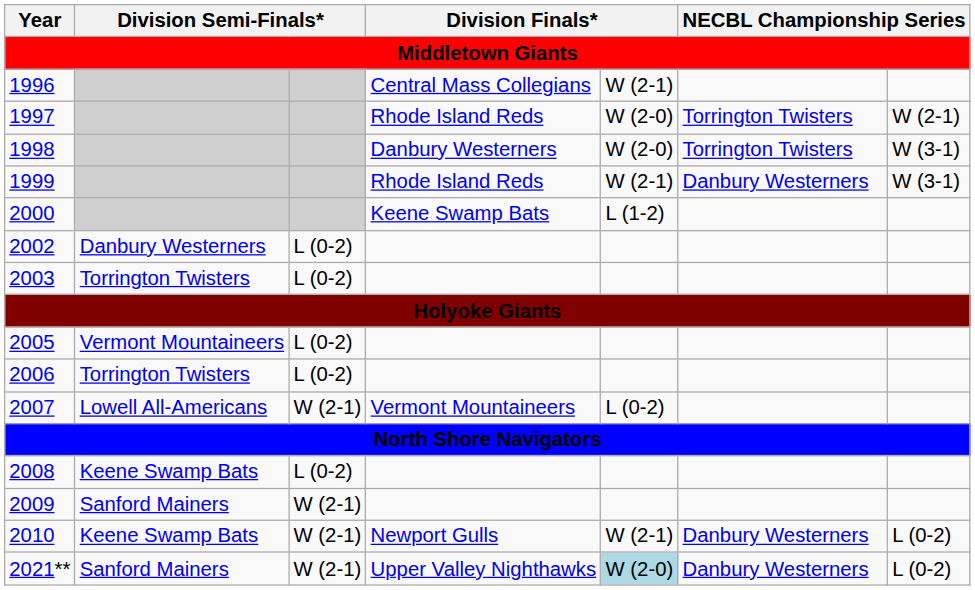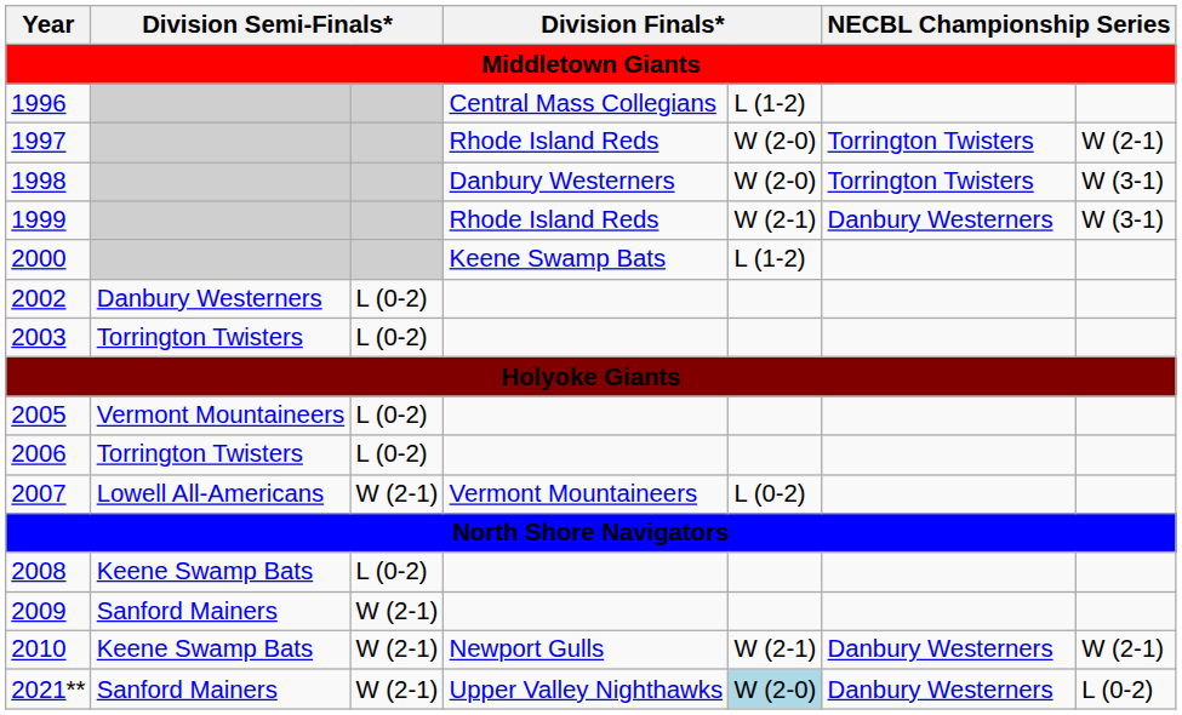 <table class="wikitable">
 <tr>
 <th>Year</th>
 <th colspan=2>Division Semi-Finals*</th>
 <th colspan=2>Division Finals*</th>
 <th colspan=2>NECBL Championship Series</th>
 </tr>
 <tr>
 <th style="background-color:red" colspan="7"><span>Middletown Giants</span></th>
 </tr>
 <tr>
 <td><a href='#'>1996</a></td>
 <th style="background-color:#cfcfcf;"></th>
 <th style="background-color:#cfcfcf;"></th>
 <td><a href='#'>Central Mass Collegians</a></td>
-<td>W (2-1)</td>
+<td>L (1-2)</td>
 <td></td>
 <td></td>
 </tr>
 <tr>
 <td><a href='#'>1997</a></td>
 <th style="background-color:#cfcfcf;"></th>
 <th style="background-color:#cfcfcf;"></th>
 <td><a href='#'>Rhode Island Reds</a></td>
 <td>W (2-0)</td>
 <td><a href='#'>Torrington Twisters</a></td>
 <td>W (2-1)</td>
 </tr>
 <tr>
 <td><a href='#'>1998</a></td>
 <th style="background-color:#cfcfcf;"></th>
 <th style="background-color:#cfcfcf;"></th>
 <td><a href='#'>Danbury Westerners</a></td>
 <td>W (2-0)</td>
 <td><a href='#'>Torrington Twisters</a></td>
 <td>W (3-1)</td>
 </tr>
 <tr>
 <td><a href='#'>1999</a></td>
 <th style="background-color:#cfcfcf;"></th>
 <th style="background-color:#cfcfcf;"></th>
 <td><a href='#'>Rhode Island Reds</a></td>
 <td>W (2-1)</td>
 <td><a href='#'>Danbury Westerners</a></td>
 <td>W (3-1)</td>
 </tr>
 <tr>
 <td><a href='#'>2000</a></td>
 <th style="background-color:#cfcfcf;"></th>
 <th style="background-color:#cfcfcf;"></th>
 <td><a href='#'>Keene Swamp Bats</a></td>
 <td>L (1-2)</td>
 <td></td>
 <td></td>
 </tr>
 <tr>
 <td><a href='#'>2002</a></td>
 <td><a href='#'>Danbury Westerners</a></td>
 <td>L (0-2)</td>
 <td></td>
 <td></td>
 <td></td>
 <td></td>
 </tr>
 <tr>
 <td><a href='#'>2003</a></td>
 <td><a href='#'>Torrington Twisters</a></td>
 <td>L (0-2)</td>
 <td></td>
 <td></td>
 <td></td>
 <td></td>
 </tr>
 <tr>
 <th style="background-color:maroon" colspan="7"><span>Holyoke Giants</span></th>
 </tr>
 <tr>
 <td><a href='#'>2005</a></td>
 <td><a href='#'>Vermont Mountaineers</a></td>
 <td>L (0-2)</td>
 <td></td>
 <td></td>
 <td></td>
 <td></td>
 </tr>
 <tr>
 <td><a href='#'>2006</a></td>
 <td><a href='#'>Torrington Twisters</a></td>
 <td>L (0-2)</td>
 <td></td>
 <td></td>
 <td></td>
 <td></td>
 </tr>
 <tr>
 <td><a href='#'>2007</a></td>
 <td><a href='#'>Lowell All-Americans</a></td>
 <td>W (2-1)</td>
 <td><a href='#'>Vermont Mountaineers</a></td>
 <td>L (0-2)</td>
 <td></td>
 <td></td>
 </tr>
 <tr>
 <th style="background-color:blue" colspan="7"><span>North Shore Navigators</span></th>
 </tr>
 <tr>
 <td><a href='#'>2008</a></td>
 <td><a href='#'>Keene Swamp Bats</a></td>
 <td>L (0-2)</td>
 <td></td>
 <td></td>
 <td></td>
 <td></td>
 </tr>
 <tr>
 <td><a href='#'>2009</a></td>
 <td><a href='#'>Sanford Mainers</a></td>
 <td>W (2-1)</td>
 <td></td>
 <td></td>
 <td></td>
 <td></td>
 </tr>
 <tr>
 <td><a href='#'>2010</a></td>
 <td><a href='#'>Keene Swamp Bats</a></td>
 <td>W (2-1)</td>
 <td><a href='#'>Newport Gulls</a></td>
 <td>W (2-1)</td>
 <td><a href='#'>Danbury Westerners</a></td>
-<td>L (0-2)</td>
+<td>W (2-1)</td>
 </tr>
 <tr>
 <td><a href='#'>2021</a>**</td>
 <td><a href='#'>Sanford Mainers</a></td>
 <td>W (2-1)</td>
 <td><a href='#'>Upper Valley Nighthawks</a></td>
 <td style="background: lightblue;">W (2-0)</td>
 <td><a href='#'>Danbury Westerners</a></td>
 <td>L (0-2)</td>
 </tr>
 </table>
